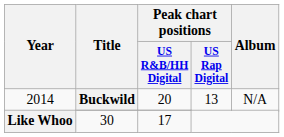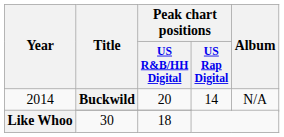 <table class="wikitable plainrowheaders" style="text-align:center;">
 <tr>
 <th rowspan="2">Year</th>
 <th rowspan="2">Title</th>
 <th colspan="2">Peak chart positions</th>
 <th rowspan="2">Album</th>
 </tr>
 <tr>
 <th scope="col" style="width:3em;font-size:85%;"><a href='#'>US<br>R&B/HH<br>Digital</a></th>
 <th scope="col" style="width:3em;font-size:85%;"><a href='#'>US<br>Rap<br>Digital</a></th>
 </tr>
 <tr>
 <td rowspan="2">2014</td>
 <th scope="row">Buckwild</th>
 <td>20</td>
-<td>13</td>
+<td>14</td>
 <td rowspan="2">N/A</td>
 </tr>
 <tr>
 </tr>
 <tr>
 <th scope="row">Like Whoo</th>
 <td>30</td>
-<td>17</td>
+<td>18</td>
 </tr>
 </table>
